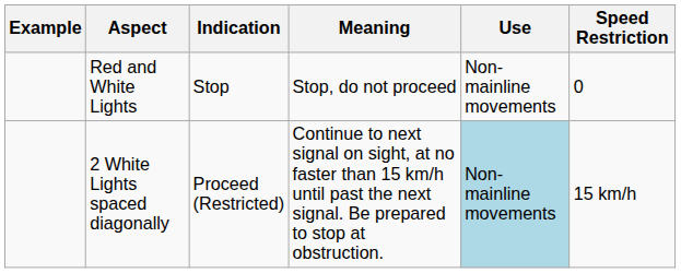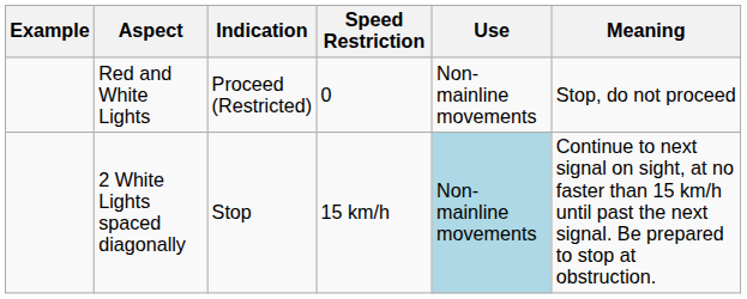 <table class="wikitable">
 <tr>
 <th>Example</th>
 <th>Aspect</th>
 <th>Indication</th>
+<th>Speed Restriction</th>
+<th>Use</th>
 <th>Meaning</th>
-<th>Use</th>
-<th>Speed Restriction</th>
 </tr>
 <tr>
 <td></td>
 <td>Red and White Lights</td>
-<td>Stop</td>
+<td>Proceed<br>(Restricted)</td>
+<td>0</td>
+<td>Non-mainline movements</td>
 <td>Stop, do not proceed</td>
-<td>Non-mainline movements</td>
-<td>0</td>
 </tr>
 <tr>
 <td></td>
 <td>2 White Lights spaced diagonally</td>
-<td>Proceed<br>(Restricted)</td>
+<td>Stop</td>
+<td>15 km/h</td>
+<td style="background: lightblue;">Non-mainline movements</td>
 <td>Continue to next signal on sight, at no faster than 15 km/h until past the next signal. Be prepared to stop at obstruction.</td>
-<td style="background: lightblue;">Non-mainline movements</td>
-<td>15 km/h</td>
 </tr>
 </table>
